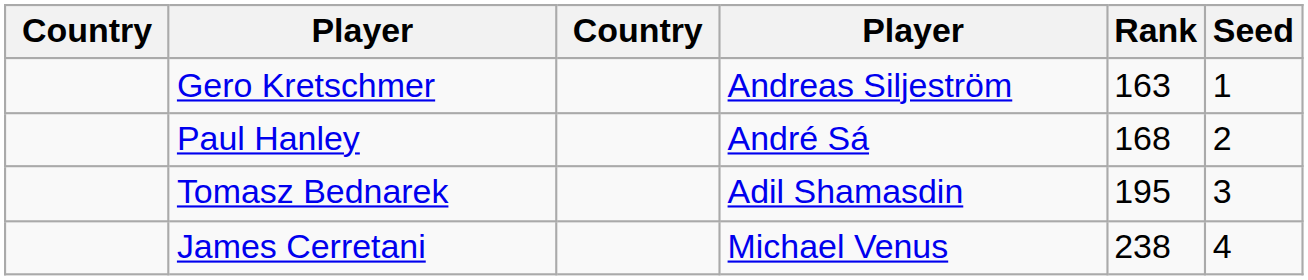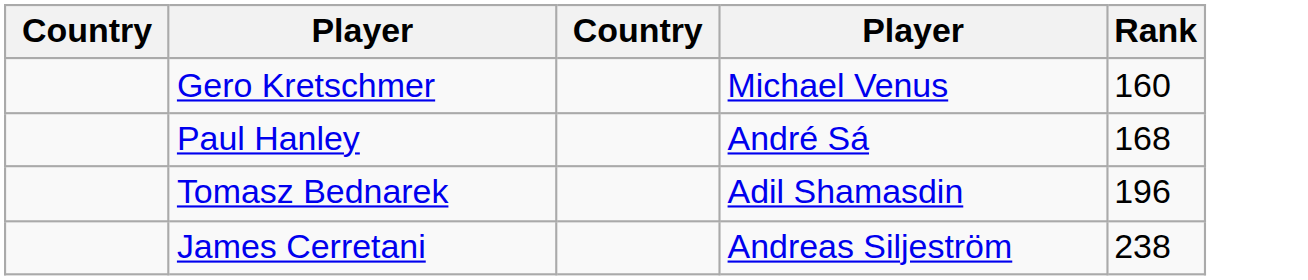 <table class="sortable wikitable">
 <tr>
 <th width="70">Country</th>
 <th width="175">Player</th>
 <th width="70">Country</th>
 <th width="175">Player</th>
 <th>Rank</th>
-<th>Seed</th>
 </tr>
 <tr>
 <td></td>
 <td><a href='#'>Gero Kretschmer</a></td>
 <td></td>
-<td><a href='#'>Andreas Siljeström</a></td>
-<td>163</td>
-<td>1</td>
+<td><a href='#'>Michael Venus</a></td>
+<td>160</td>
 </tr>
 <tr>
 <td></td>
 <td><a href='#'>Paul Hanley</a></td>
 <td></td>
 <td><a href='#'>André Sá</a></td>
 <td>168</td>
-<td>2</td>
 </tr>
 <tr>
 <td></td>
 <td><a href='#'>Tomasz Bednarek</a></td>
 <td></td>
 <td><a href='#'>Adil Shamasdin</a></td>
-<td>195</td>
-<td>3</td>
+<td>196</td>
 </tr>
 <tr>
 <td></td>
 <td><a href='#'>James Cerretani</a></td>
 <td></td>
-<td><a href='#'>Michael Venus</a></td>
+<td><a href='#'>Andreas Siljeström</a></td>
 <td>238</td>
-<td>4</td>
 </tr>
 </table>
